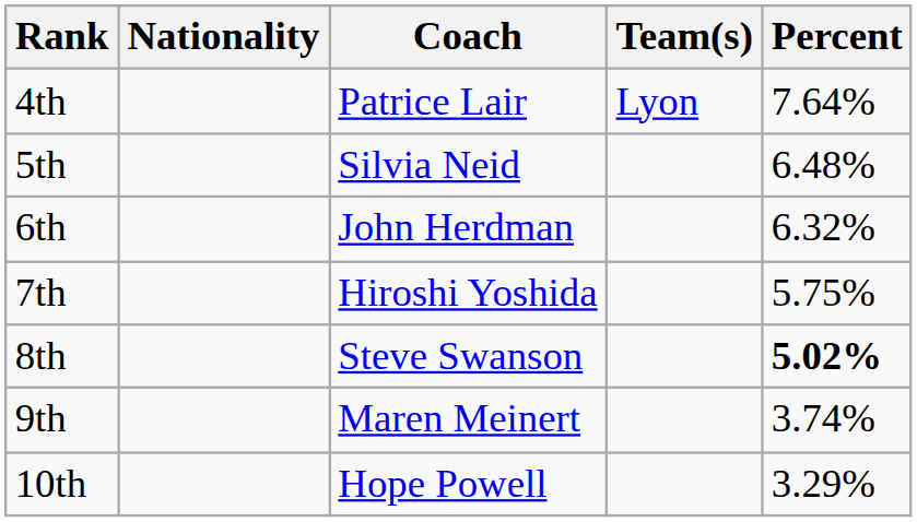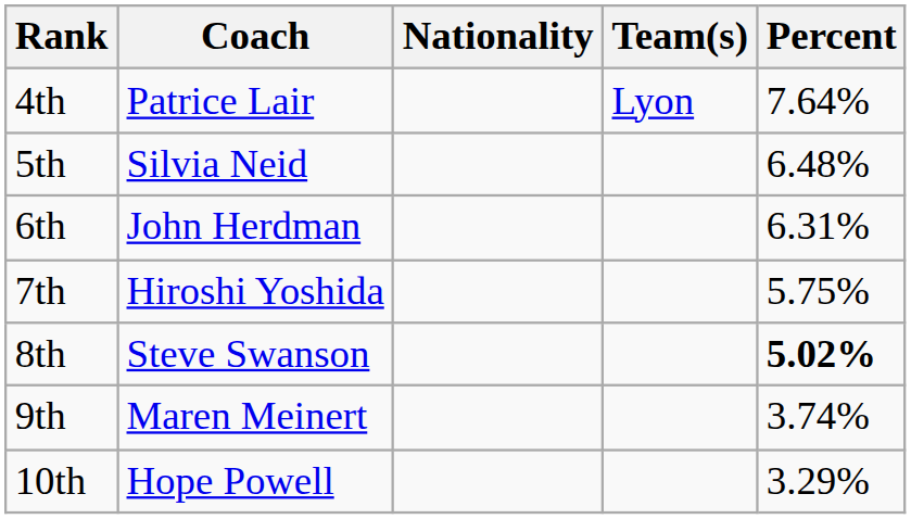 <table class="wikitable">
 <tr>
 <th>Rank</th>
+<th>Coach</th>
 <th>Nationality</th>
-<th>Coach</th>
 <th>Team(s)</th>
 <th>Percent</th>
 </tr>
 <tr>
 <td>4th</td>
+<td><a href='#'>Patrice Lair</a></td>
 <td></td>
-<td><a href='#'>Patrice Lair</a></td>
 <td> <a href='#'>Lyon</a></td>
 <td>7.64%</td>
 </tr>
 <tr>
 <td>5th</td>
+<td><a href='#'>Silvia Neid</a></td>
 <td></td>
-<td><a href='#'>Silvia Neid</a></td>
 <td></td>
 <td>6.48%</td>
 </tr>
 <tr>
 <td>6th</td>
-<td></td>
 <td><a href='#'>John Herdman</a></td>
 <td></td>
-<td>6.32%</td>
+<td></td>
+<td>6.31%</td>
 </tr>
 <tr>
 <td>7th</td>
+<td><a href='#'>Hiroshi Yoshida</a></td>
 <td></td>
-<td><a href='#'>Hiroshi Yoshida</a></td>
 <td><br></td>
 <td>5.75%</td>
 </tr>
 <tr>
 <td>8th</td>
+<td><a href='#'>Steve Swanson</a></td>
 <td></td>
-<td><a href='#'>Steve Swanson</a></td>
 <td></td>
 <td><strong>5.02%</strong></td>
 </tr>
 <tr>
 <td>9th</td>
+<td><a href='#'>Maren Meinert</a></td>
 <td></td>
-<td><a href='#'>Maren Meinert</a></td>
 <td></td>
 <td>3.74%</td>
 </tr>
 <tr>
 <td>10th</td>
+<td><a href='#'>Hope Powell</a></td>
 <td></td>
-<td><a href='#'>Hope Powell</a></td>
 <td> <br></td>
 <td>3.29%</td>
 </tr>
 </table>
